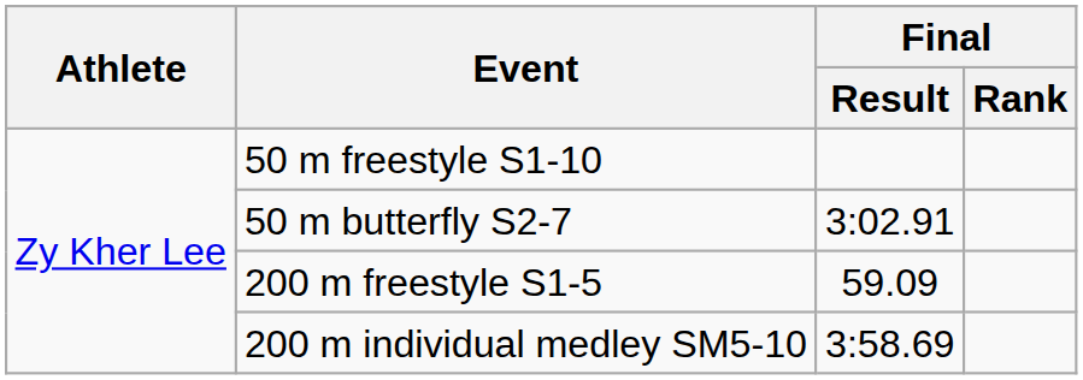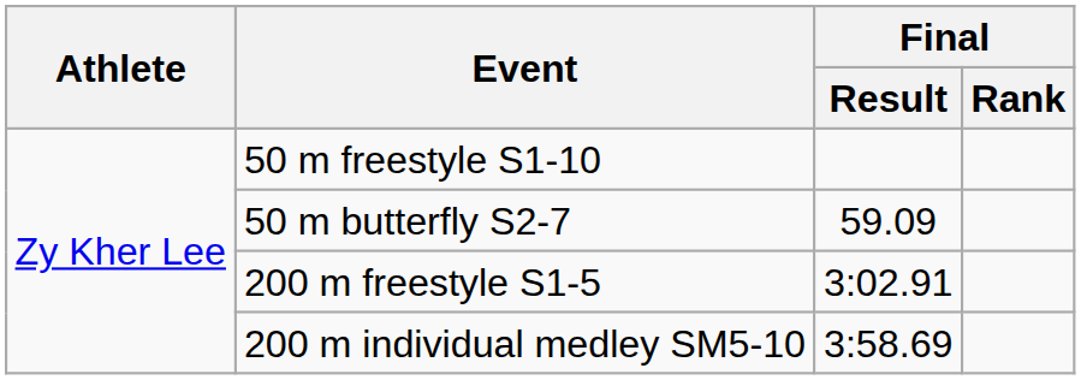 <table class=wikitable style="font-size:95%">
 <tr>
 <th rowspan="2">Athlete</th>
 <th rowspan="2">Event</th>
 <th colspan="2">Final</th>
 </tr>
 <tr>
 <th>Result</th>
 <th>Rank</th>
 </tr>
 <tr align=center>
 <td align=left rowspan="4"><a href='#'>Zy Kher Lee</a></td>
 <td align=left>50 m freestyle S1-10</td>
 <td></td>
 <td></td>
 </tr>
 <tr align="center">
 <td align=left>50 m butterfly S2-7</td>
-<td>3:02.91</td>
+<td>59.09</td>
 <td></td>
 </tr>
 <tr align="center">
 <td align=left>200 m freestyle S1-5</td>
-<td>59.09</td>
+<td>3:02.91</td>
 <td></td>
 </tr>
 <tr align="center">
 <td align=left>200 m individual medley SM5-10</td>
 <td>3:58.69</td>
 <td></td>
 </tr>
 </table>
